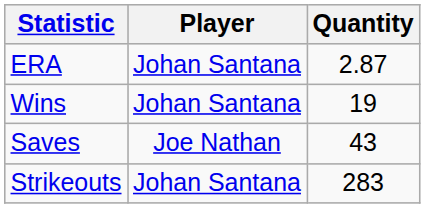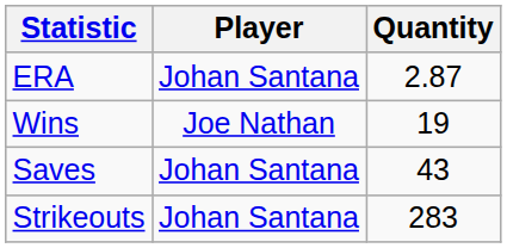 <table class="wikitable" style="text-align: center;">
 <tr>
 <th><a href='#'>Statistic</a></th>
 <th>Player</th>
 <th>Quantity</th>
 </tr>
 <tr>
 <td align="left"><a href='#'>ERA</a></td>
 <td><a href='#'>Johan Santana</a></td>
 <td>2.87</td>
 </tr>
 <tr>
 <td align="left"><a href='#'>Wins</a></td>
-<td><a href='#'>Johan Santana</a></td>
+<td><a href='#'>Joe Nathan</a></td>
 <td>19</td>
 </tr>
 <tr>
 <td align="left"><a href='#'>Saves</a></td>
-<td><a href='#'>Joe Nathan</a></td>
+<td><a href='#'>Johan Santana</a></td>
 <td>43</td>
 </tr>
 <tr>
 <td align="left"><a href='#'>Strikeouts</a></td>
 <td><a href='#'>Johan Santana</a></td>
 <td>283</td>
 </tr>
 </table>
